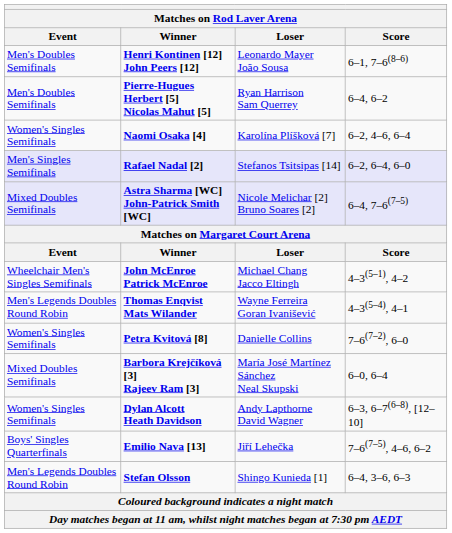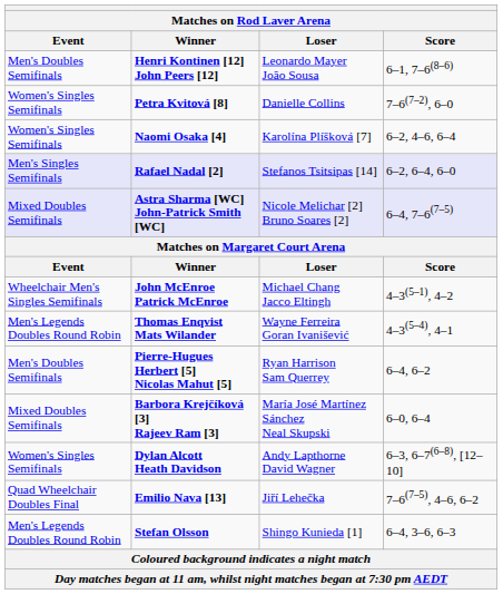 <table class="wikitable collapsible uncollapsed" style="margin:1em auto;">
 <tr>
 <th colspan=4></th>
 </tr>
 <tr>
 <th colspan=4><strong>Matches on <a href='#'>Rod Laver Arena</a></strong></th>
 </tr>
 <tr>
 <th style="width:220px;">Event</th>
 <th style="width:220px;">Winner</th>
 <th style="width:220px;">Loser</th>
 <th style="width:220px;">Score</th>
 </tr>
 <tr>
 <td><a href='#'>Men's Doubles Semifinals</a></td>
 <td><strong> <a href='#'>Henri Kontinen</a> [12]<br> <a href='#'>John Peers</a> [12]</strong></td>
 <td> <a href='#'>Leonardo Mayer</a><br> <a href='#'>João Sousa</a></td>
 <td>6–1, 7–6<sup>(8–6)</sup></td>
 </tr>
 <tr>
-<td><a href='#'>Men's Doubles Semifinals</a></td>
-<td><strong> <a href='#'>Pierre-Hugues Herbert</a> [5]<br> <a href='#'>Nicolas Mahut</a> [5]</strong></td>
-<td> <a href='#'>Ryan Harrison</a><br> <a href='#'>Sam Querrey</a></td>
-<td>6–4, 6–2</td>
+<td><a href='#'>Women's Singles Semifinals</a></td>
+<td> <strong><a href='#'>Petra Kvitová</a> [8]</strong></td>
+<td> <a href='#'>Danielle Collins</a></td>
+<td>7–6<sup>(7–2)</sup>, 6–0</td>
 </tr>
 <tr>
 <td><a href='#'>Women's Singles Semifinals</a></td>
 <td> <strong><a href='#'>Naomi Osaka</a> [4]</strong></td>
 <td> <a href='#'>Karolína Plíšková</a> [7]</td>
 <td>6–2, 4–6, 6–4</td>
 </tr>
 <tr bgcolor=lavender>
 <td><a href='#'>Men's Singles Semifinals</a></td>
 <td> <strong><a href='#'>Rafael Nadal</a> [2]</strong></td>
 <td> <a href='#'>Stefanos Tsitsipas</a> [14]</td>
 <td>6–2, 6–4, 6–0</td>
 </tr>
 <tr bgcolor=lavender>
 <td><a href='#'>Mixed Doubles Semifinals</a></td>
 <td><strong> <a href='#'>Astra Sharma</a> [WC] <br>  <a href='#'>John-Patrick Smith</a> [WC]</strong></td>
 <td> <a href='#'>Nicole Melichar</a> [2] <br>  <a href='#'>Bruno Soares</a> [2]</td>
 <td>6–4, 7–6<sup>(7–5)</sup></td>
 </tr>
 <tr>
 <th colspan=4><strong>Matches on <a href='#'>Margaret Court Arena</a></strong></th>
 </tr>
 <tr>
 <th style="width:220px;">Event</th>
 <th style="width:220px;">Winner</th>
 <th style="width:220px;">Loser</th>
 <th style="width:220px;">Score</th>
 </tr>
 <tr>
 <td><a href='#'>Wheelchair Men's Singles Semifinals</a></td>
 <td><strong> <a href='#'>John McEnroe</a><br> <a href='#'>Patrick McEnroe</a></strong></td>
 <td> <a href='#'>Michael Chang</a><br> <a href='#'>Jacco Eltingh</a></td>
 <td>4–3<sup>(5–1)</sup>, 4–2</td>
 </tr>
 <tr>
 <td><a href='#'>Men's Legends Doubles Round Robin</a></td>
 <td><strong> <a href='#'>Thomas Enqvist</a><br> <a href='#'>Mats Wilander</a></strong></td>
 <td> <a href='#'>Wayne Ferreira</a><br> <a href='#'>Goran Ivanišević</a></td>
 <td>4–3<sup>(5–4)</sup>, 4–1</td>
 </tr>
 <tr>
-<td><a href='#'>Women's Singles Semifinals</a></td>
-<td> <strong><a href='#'>Petra Kvitová</a> [8]</strong></td>
-<td> <a href='#'>Danielle Collins</a></td>
-<td>7–6<sup>(7–2)</sup>, 6–0</td>
+<td><a href='#'>Men's Doubles Semifinals</a></td>
+<td><strong> <a href='#'>Pierre-Hugues Herbert</a> [5]<br> <a href='#'>Nicolas Mahut</a> [5]</strong></td>
+<td> <a href='#'>Ryan Harrison</a><br> <a href='#'>Sam Querrey</a></td>
+<td>6–4, 6–2</td>
 </tr>
 <tr>
 <td><a href='#'>Mixed Doubles Semifinals</a></td>
 <td><strong> <a href='#'>Barbora Krejčíková</a> [3]<br> <a href='#'>Rajeev Ram</a> [3]</strong></td>
 <td> <a href='#'>María José Martínez Sánchez</a><br> <a href='#'>Neal Skupski</a></td>
 <td>6–0, 6–4</td>
 </tr>
 <tr>
 <td><a href='#'>Women's Singles Semifinals</a></td>
 <td><strong> <a href='#'>Dylan Alcott</a><br> <a href='#'>Heath Davidson</a></strong></td>
 <td> <a href='#'>Andy Lapthorne</a><br> <a href='#'>David Wagner</a></td>
 <td>6–3, 6–7<sup>(6–8)</sup>, [12–10]</td>
 </tr>
 <tr>
-<td><a href='#'>Boys' Singles Quarterfinals</a></td>
+<td><a href='#'>Quad Wheelchair Doubles Final</a></td>
 <td> <strong><a href='#'>Emilio Nava</a> [13]</strong></td>
 <td> <a href='#'>Jiří Lehečka</a></td>
 <td>7–6<sup>(7–5)</sup>, 4–6, 6–2</td>
 </tr>
 <tr>
 <td><a href='#'>Men's Legends Doubles Round Robin</a></td>
 <td> <strong><a href='#'>Stefan Olsson</a></strong></td>
 <td> <a href='#'>Shingo Kunieda</a> [1]</td>
 <td>6–4, 3–6, 6–3</td>
 </tr>
 <tr>
 <th colspan=4><em>Coloured background indicates a night match</em></th>
 </tr>
 <tr>
 <th colspan=4><em>Day matches began at 11 am, whilst night matches began at 7:30 pm <a href='#'>AEDT</a></em></th>
 </tr>
 </table>
